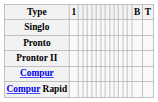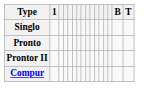 <table class="wikitable" style="font-size:85%;text-align:center;">
 <tr>
 <th>Type</th>
 <th>1</th>
 <th></th>
 <th></th>
 <th></th>
 <th></th>
 <th></th>
 <th></th>
 <th></th>
 <th></th>
 <th></th>
 <th></th>
 <th></th>
 <th></th>
 <th>B</th>
 <th>T</th>
 </tr>
 <tr>
 <th>Singlo</th>
 <td></td>
 <td></td>
 <td></td>
 <td></td>
 <td></td>
 <td></td>
 <td></td>
 <td></td>
 <td></td>
 <td></td>
 <td></td>
 <td></td>
 <td></td>
 <td></td>
 <td></td>
 </tr>
 <tr>
 <th>Pronto</th>
 <td></td>
 <td></td>
 <td></td>
 <td></td>
 <td></td>
 <td></td>
 <td></td>
 <td></td>
 <td></td>
 <td></td>
 <td></td>
 <td></td>
 <td></td>
 <td></td>
 <td></td>
 </tr>
 <tr>
 <th>Prontor II</th>
 <td></td>
 <td></td>
 <td></td>
 <td></td>
 <td></td>
 <td></td>
 <td></td>
 <td></td>
 <td></td>
 <td></td>
 <td></td>
 <td></td>
 <td></td>
 <td></td>
 <td></td>
 </tr>
 <tr>
 <th><a href='#'>Compur</a></th>
 <td></td>
 <td></td>
 <td></td>
 <td></td>
 <td></td>
 <td></td>
 <td></td>
 <td></td>
 <td></td>
 <td></td>
 <td></td>
 <td></td>
 <td></td>
 <td></td>
 <td></td>
 </tr>
-<tr>
-<th><a href='#'>Compur</a> Rapid</th>
-<td></td>
-<td></td>
-<td></td>
-<td></td>
-<td></td>
-<td></td>
-<td></td>
-<td></td>
-<td></td>
-<td></td>
-<td></td>
-<td></td>
-<td></td>
-<td></td>
-<td></td>
-</tr>
 </table>
